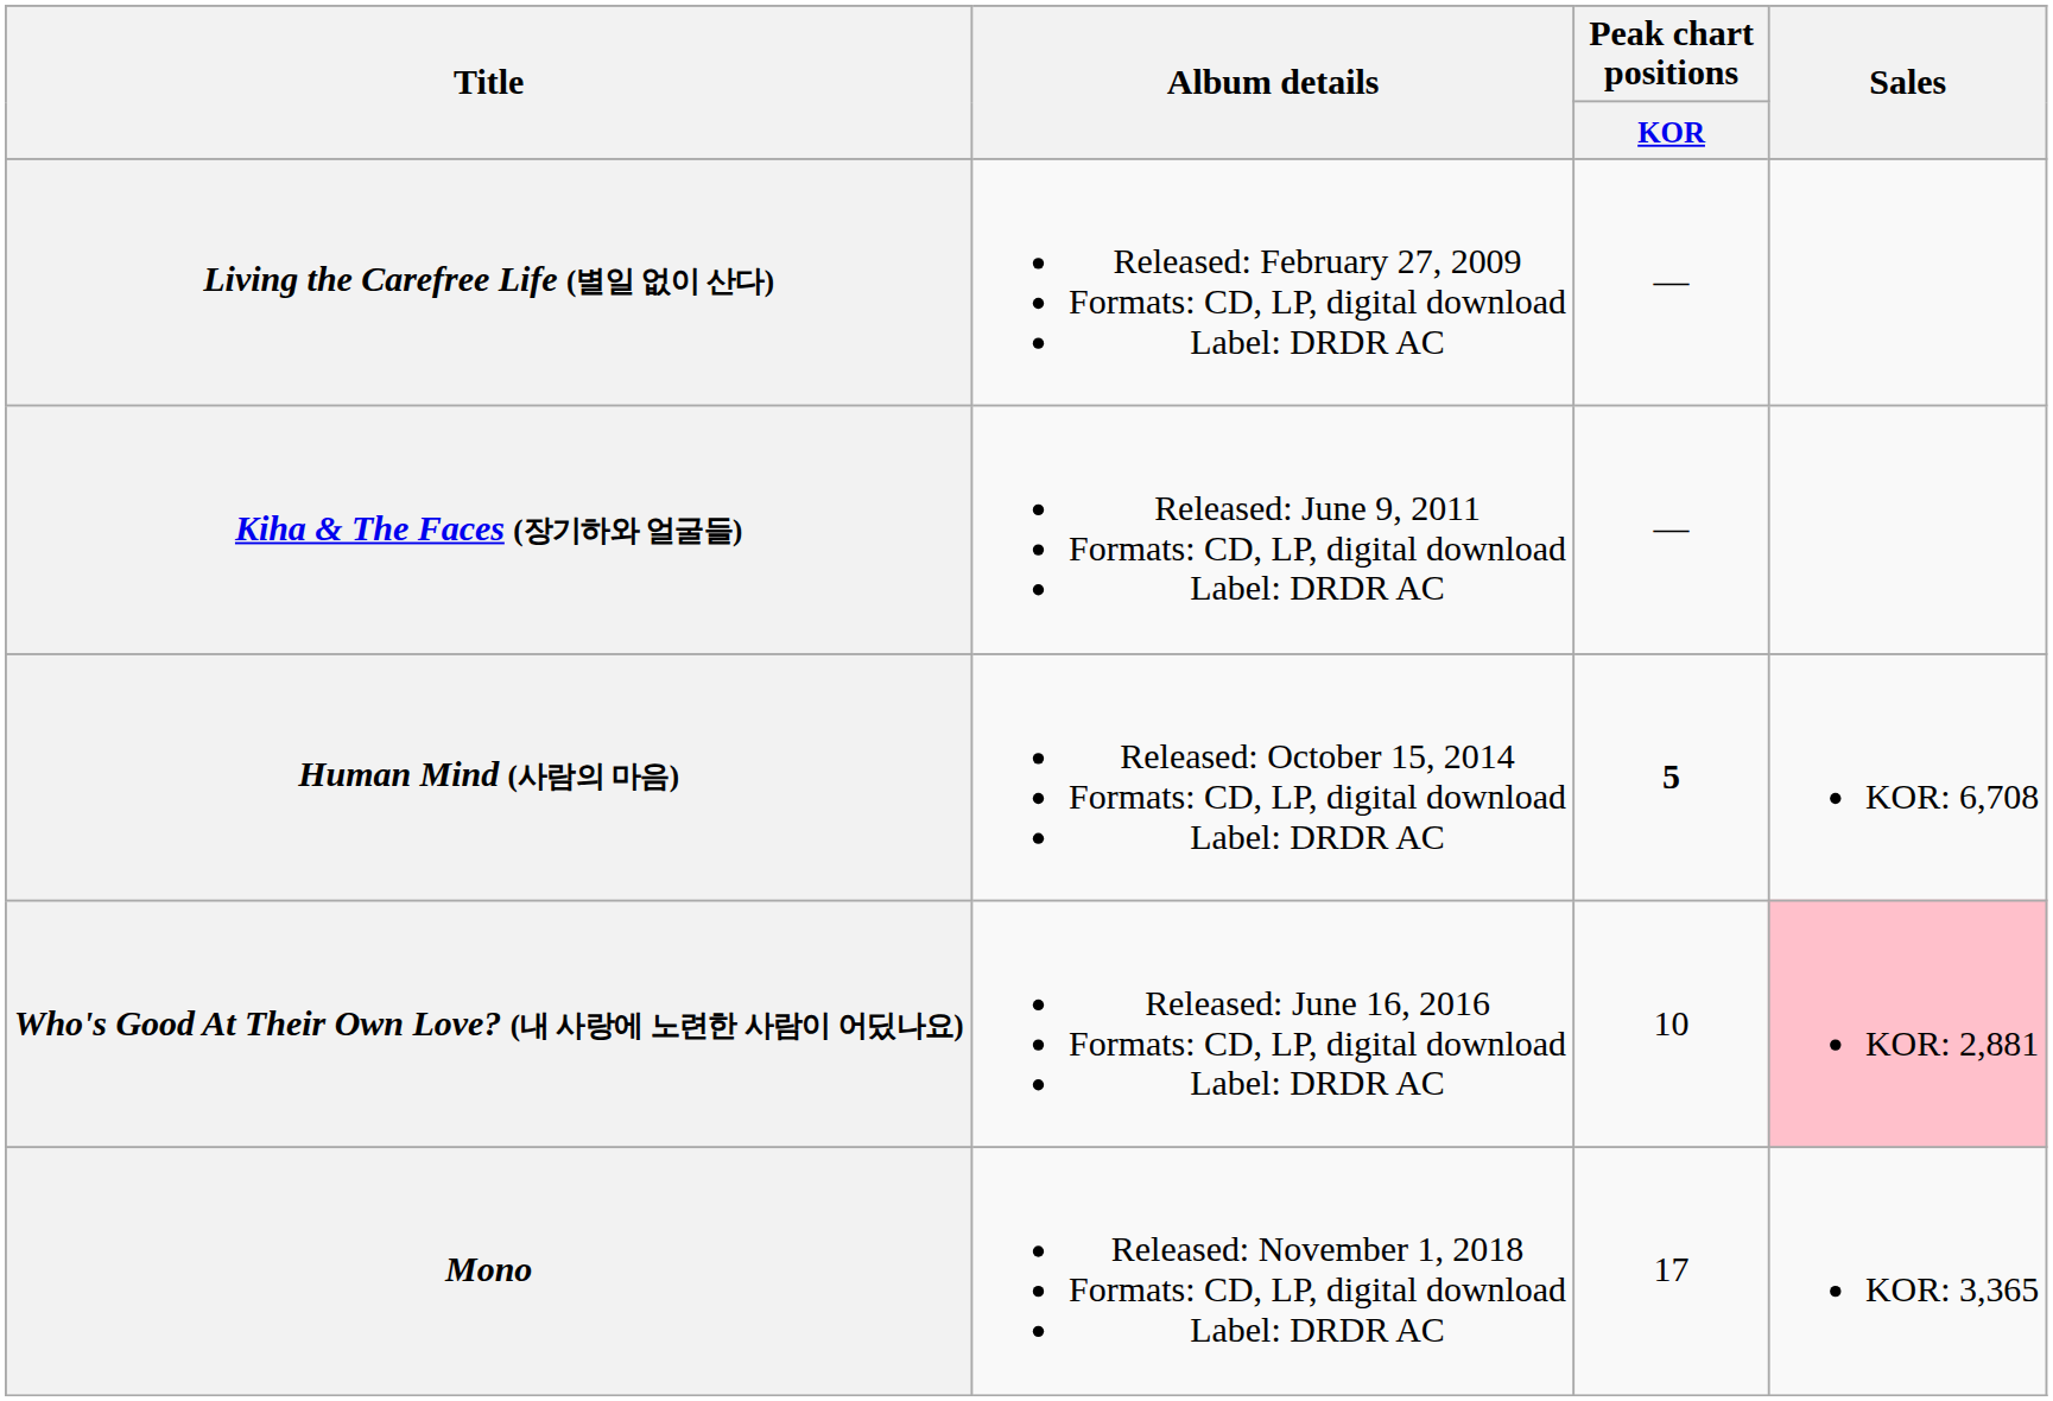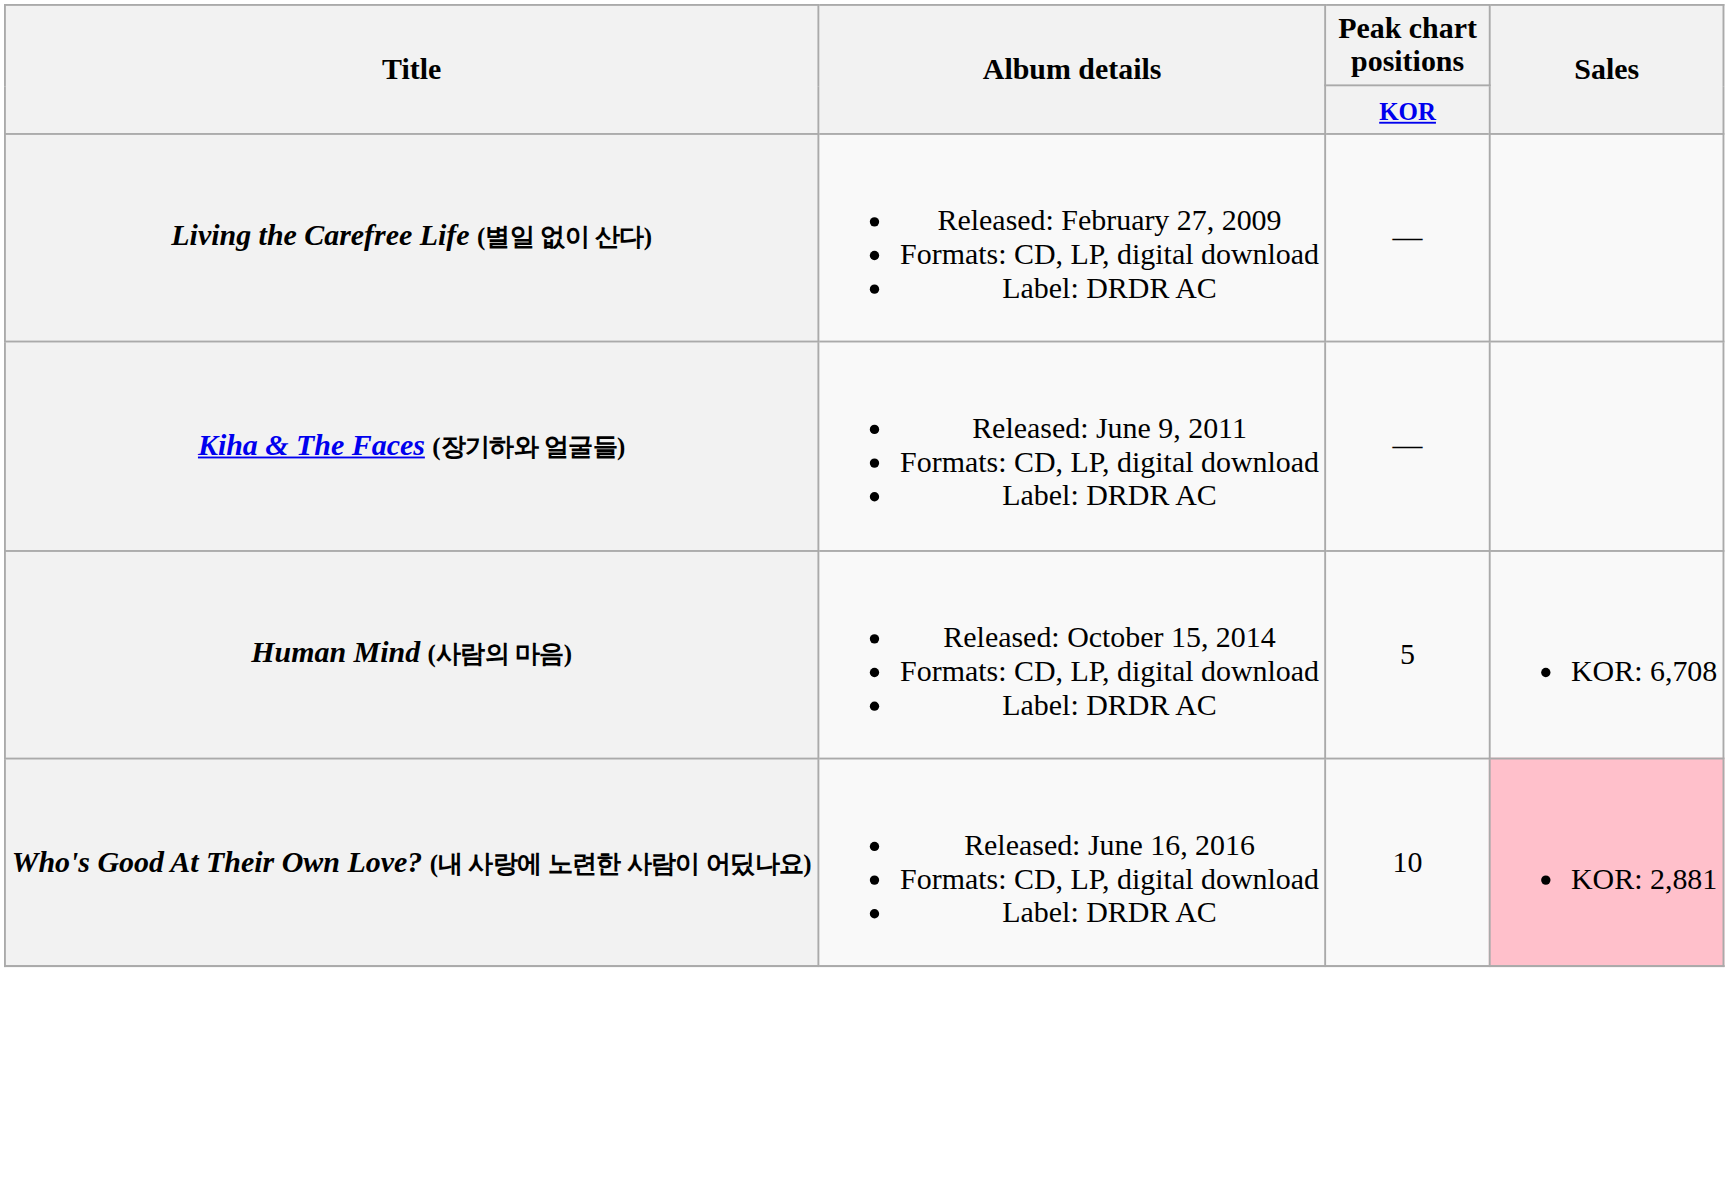 <table class="wikitable plainrowheaders" style="text-align:center;">
 <tr>
 <th scope="col" rowspan="2">Title</th>
 <th scope="col" rowspan="2">Album details</th>
 <th scope="col" colspan="1" style="width:5em;">Peak chart positions</th>
 <th scope="col" rowspan="2">Sales</th>
 </tr>
 <tr>
 <th><small><a href='#'>KOR</a></small><br></th>
 </tr>
 <tr>
 <th scope="row"><em>Living the Carefree Life</em> <small>(별일 없이 산다)</small></th>
 <td><br><ul><li>Released: February 27, 2009</li><li>Formats: CD, LP, digital download</li><li>Label: DRDR AC</li></ul></td>
 <td>—</td>
 <td></td>
 </tr>
 <tr>
 <th scope="row"><em><a href='#'>Kiha & The Faces</a></em> <small>(장기하와 얼굴들)</small></th>
 <td><br><ul><li>Released: June 9, 2011</li><li>Formats: CD, LP, digital download</li><li>Label: DRDR AC</li></ul></td>
 <td>—</td>
 <td></td>
 </tr>
 <tr>
 <th scope="row"><em>Human Mind</em> <small>(사람의 마음)</small></th>
 <td><br><ul><li>Released: October 15, 2014</li><li>Formats: CD, LP, digital download</li><li>Label: DRDR AC</li></ul></td>
-<td><strong>5</strong></td>
+<td>5</td>
 <td><br><ul><li>KOR: 6,708</li></ul></td>
 </tr>
 <tr>
 <th scope="row"><em>Who's Good At Their Own Love?</em> <small>(내 사랑에 노련한 사람이 어딨나요)</small></th>
 <td><br><ul><li>Released: June 16, 2016</li><li>Formats: CD, LP, digital download</li><li>Label: DRDR AC</li></ul></td>
 <td>10</td>
 <td style="background: pink;"><br><ul><li>KOR: 2,881</li></ul></td>
 </tr>
 <tr>
-<th scope="row"><em>Mono</em></th>
-<td><br><ul><li>Released: November 1, 2018</li><li>Formats: CD, LP, digital download</li><li>Label: DRDR AC</li></ul></td>
-<td>17</td>
-<td><br><ul><li>KOR: 3,365</li></ul></td>
-</tr>
-<tr>
 </tr>
 </table>
